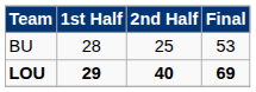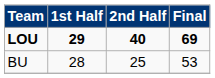 <table class="wikitable" align=right>
 <tr style="background: #003473; color: #FFFFFF">
 <td><strong>Team</strong></td>
 <td><strong>1st Half</strong></td>
 <td><strong>2nd Half</strong></td>
 <td><strong>Final</strong></td>
 </tr>
 <tr>
+<td><strong>LOU</strong></td>
+<td align=center><strong>29</strong></td>
+<td align=center><strong>40</strong></td>
+<td align=center><strong>69</strong></td>
+</tr>
+<tr>
 <td>BU</td>
 <td align=center>28</td>
 <td align=center>25</td>
 <td align=center>53</td>
 </tr>
 <tr>
-<td><strong>LOU</strong></td>
-<td align=center><strong>29</strong></td>
-<td align=center><strong>40</strong></td>
-<td align=center><strong>69</strong></td>
-</tr>
-<tr>
 </tr>
 </table>
